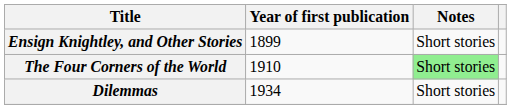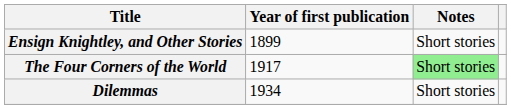 <table class="wikitable plainrowheaders sortable" style="margin-right: 0;">
 <tr>
 <th scope="col">Title</th>
 <th scope="col">Year of first publication</th>
 <th scope="col" class="unsortable">Notes</th>
 <th scope="col" class="unsortable"></th>
 </tr>
 <tr>
 <th scope="row"><em>Ensign Knightley, and Other Stories</em></th>
 <td>1899</td>
 <td>Short stories</td>
 <td style="text-align: center;"></td>
 </tr>
 <tr>
 <th scope="row"><em>The Four Corners of the World</em></th>
-<td>1910</td>
+<td>1917</td>
 <td style="background: lightgreen;">Short stories</td>
 <td style="text-align: center;"></td>
 </tr>
 <tr>
 <th scope="row"><em>Dilemmas</em></th>
 <td>1934</td>
 <td>Short stories</td>
 <td style="text-align: center;"></td>
 </tr>
 <tr>
 </tr>
 </table>
